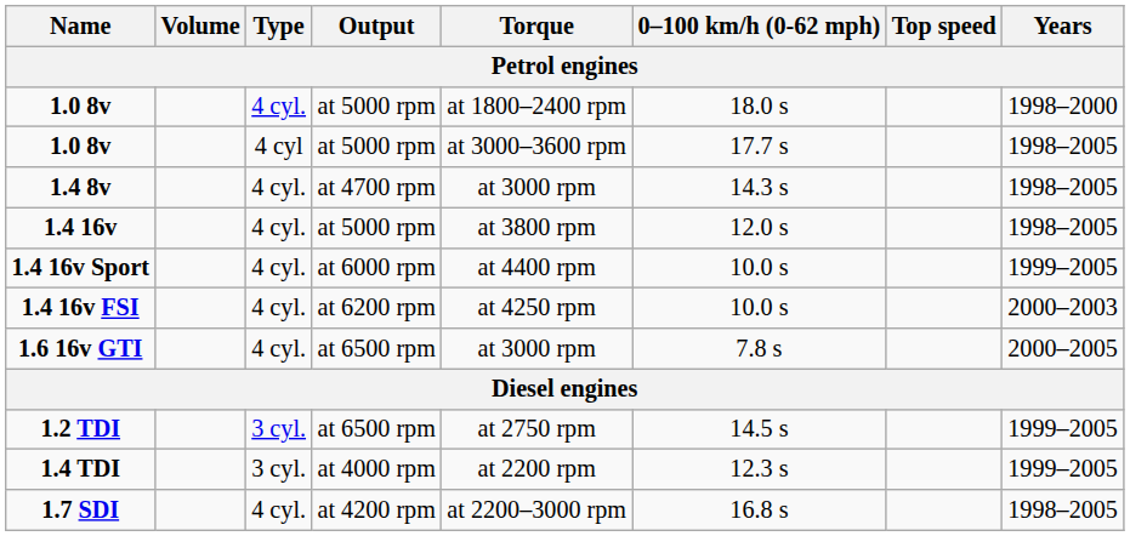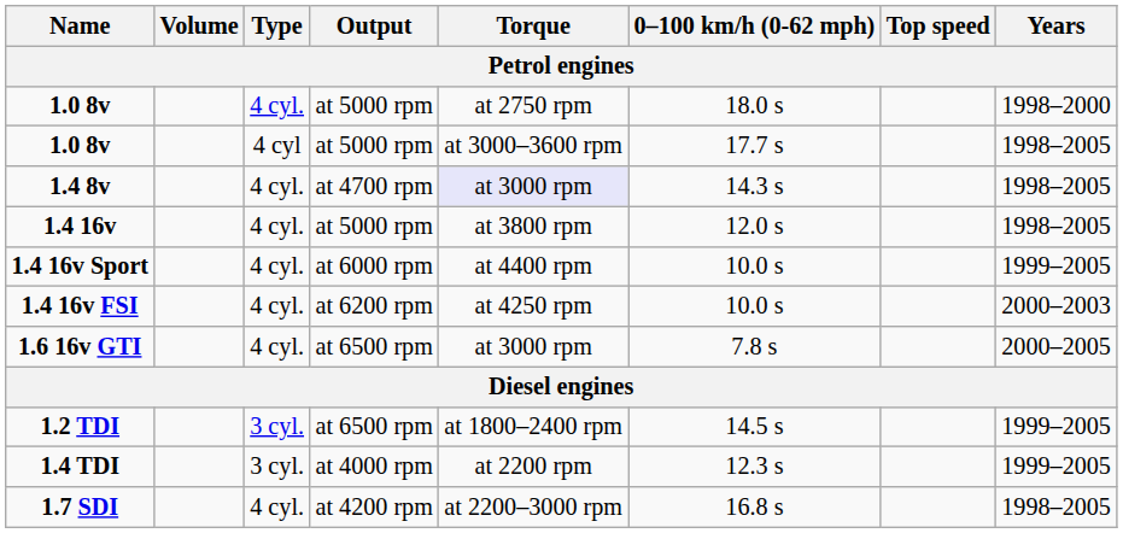 <table class="wikitable" style="text-align:center; font-size:90%;">
 <tr>
 <th>Name</th>
 <th>Volume</th>
 <th>Type</th>
 <th>Output</th>
 <th>Torque</th>
 <th>0–100 km/h (0-62 mph)</th>
 <th>Top speed</th>
 <th>Years</th>
 </tr>
 <tr>
 <th colspan="8">Petrol engines</th>
 </tr>
 <tr>
 <td><strong>1.0 8v</strong></td>
 <td></td>
 <td><a href='#'>4 cyl.</a></td>
 <td> at 5000 rpm</td>
-<td> at 1800–2400 rpm</td>
+<td> at 2750 rpm</td>
 <td>18.0 s</td>
 <td></td>
 <td>1998–2000</td>
 </tr>
 <tr>
 <td><strong>1.0 8v</strong></td>
 <td></td>
 <td>4 cyl</td>
 <td> at 5000 rpm</td>
 <td> at 3000–3600 rpm</td>
 <td>17.7 s</td>
 <td></td>
 <td>1998–2005</td>
 </tr>
 <tr>
 <td><strong>1.4 8v</strong></td>
 <td></td>
 <td>4 cyl.</td>
 <td> at 4700 rpm</td>
-<td> at 3000 rpm</td>
+<td style="background: lavender;"> at 3000 rpm</td>
 <td>14.3 s</td>
 <td></td>
 <td>1998–2005</td>
 </tr>
 <tr>
 <td><strong>1.4 16v</strong></td>
 <td></td>
 <td>4 cyl.</td>
 <td> at 5000 rpm</td>
 <td> at 3800 rpm</td>
 <td>12.0 s</td>
 <td></td>
 <td>1998–2005</td>
 </tr>
 <tr>
 <td><strong>1.4 16v Sport</strong></td>
 <td></td>
 <td>4 cyl.</td>
 <td> at 6000 rpm</td>
 <td> at 4400 rpm</td>
 <td>10.0 s</td>
 <td></td>
 <td>1999–2005</td>
 </tr>
 <tr>
 <td><strong>1.4 16v <a href='#'>FSI</a></strong></td>
 <td></td>
 <td>4 cyl.</td>
 <td> at 6200 rpm</td>
 <td> at 4250 rpm</td>
 <td>10.0 s</td>
 <td></td>
 <td>2000–2003</td>
 </tr>
 <tr>
 <td><strong>1.6 16v <a href='#'>GTI</a></strong></td>
 <td></td>
 <td>4 cyl.</td>
 <td> at 6500 rpm</td>
 <td> at 3000 rpm</td>
 <td>7.8 s</td>
 <td></td>
 <td>2000–2005</td>
 </tr>
 <tr>
 <th colspan="8">Diesel engines</th>
 </tr>
 <tr>
 <td><strong>1.2 <a href='#'>TDI</a></strong></td>
 <td></td>
 <td><a href='#'>3 cyl.</a></td>
 <td> at 6500 rpm</td>
-<td> at 2750 rpm</td>
+<td> at 1800–2400 rpm</td>
 <td>14.5 s</td>
 <td></td>
 <td>1999–2005</td>
 </tr>
 <tr>
 <td><strong>1.4 TDI</strong></td>
 <td></td>
 <td>3 cyl.</td>
 <td> at 4000 rpm</td>
 <td> at 2200 rpm</td>
 <td>12.3 s</td>
 <td></td>
 <td>1999–2005</td>
 </tr>
 <tr>
 <td><strong>1.7 <a href='#'>SDI</a></strong></td>
 <td></td>
 <td>4 cyl.</td>
 <td> at 4200 rpm</td>
 <td> at 2200–3000 rpm</td>
 <td>16.8 s</td>
 <td></td>
 <td>1998–2005</td>
 </tr>
 </table>
